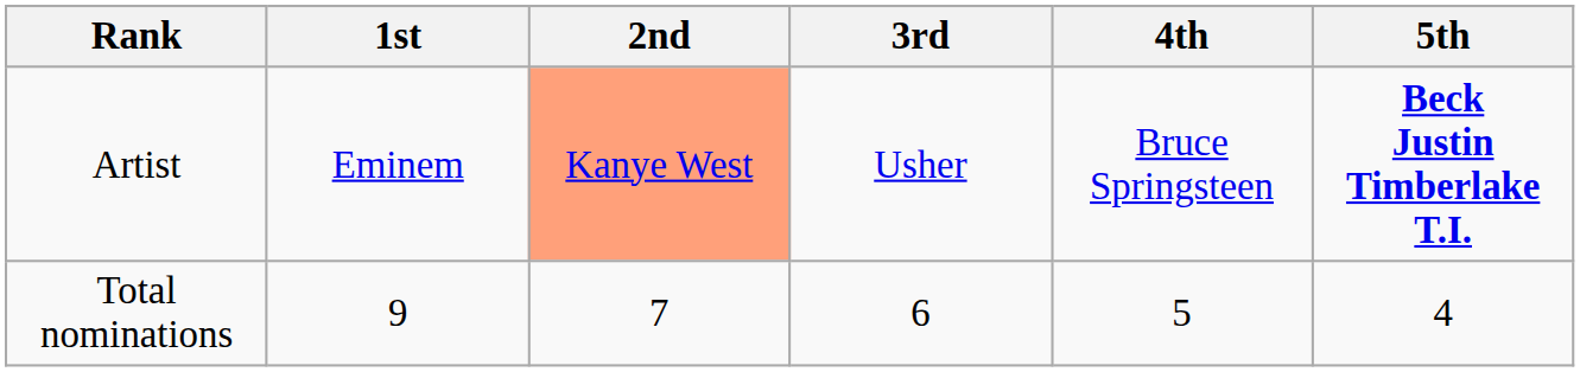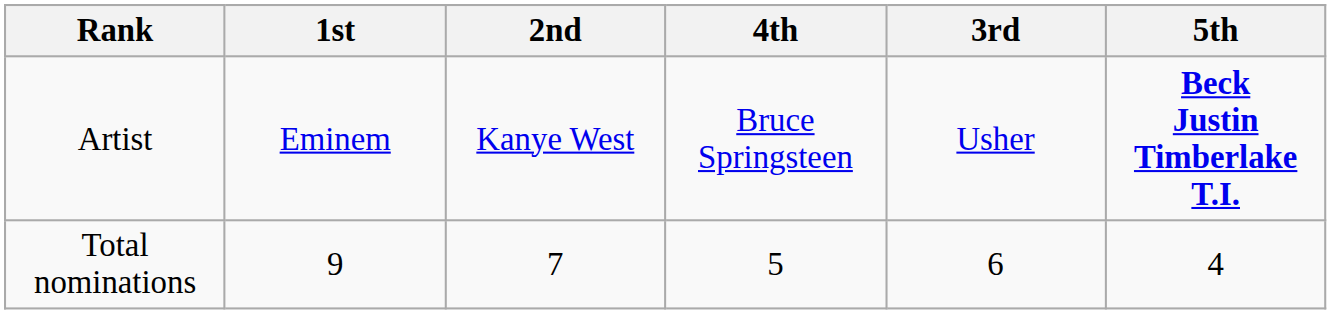 <table class="wikitable" border="1">
 <tr>
 <th width="100">Rank</th>
 <th width="100">1st</th>
 <th width="100">2nd</th>
+<th width="100">4th</th>
 <th width="100">3rd</th>
-<th width="100">4th</th>
 <th width="100">5th</th>
 </tr>
 <tr align=center>
 <td>Artist</td>
 <td><a href='#'>Eminem</a></td>
-<td style="background: lightsalmon;"><a href='#'>Kanye West</a></td>
+<td><a href='#'>Kanye West</a></td>
+<td><a href='#'>Bruce Springsteen</a></td>
 <td><a href='#'>Usher</a></td>
-<td><a href='#'>Bruce Springsteen</a></td>
 <td><strong><a href='#'>Beck</a><br><a href='#'>Justin Timberlake</a><br><a href='#'>T.I.</a></strong></td>
 </tr>
 <tr align=center>
 <td>Total nominations</td>
 <td>9</td>
 <td>7</td>
+<td>5</td>
 <td>6</td>
-<td>5</td>
 <td>4</td>
 </tr>
 </table>
